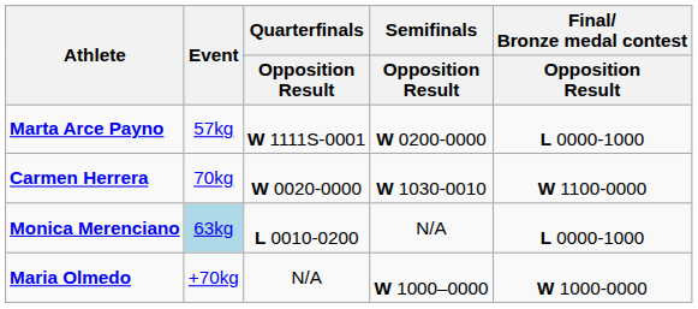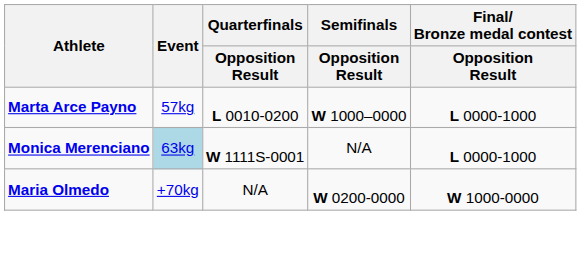 <table class=wikitable style="font-size:90%">
 <tr>
 <th rowspan="2">Athlete</th>
 <th rowspan="2">Event</th>
 <th>Quarterfinals</th>
 <th>Semifinals</th>
 <th>Final/<br>Bronze medal contest</th>
 </tr>
 <tr>
 <th>Opposition<br>Result</th>
 <th>Opposition<br>Result</th>
 <th>Opposition<br>Result</th>
 </tr>
 <tr>
 <td><strong><a href='#'>Marta Arce Payno</a></strong></td>
 <td style="text-align:center;"><a href='#'>57kg</a></td>
-<td style="text-align:center;"><br> <strong>W</strong> 1111S-0001</td>
-<td style="text-align:center;"><br> <strong>W</strong> 0200-0000</td>
+<td style="text-align:center;"><br> <strong>L</strong> 0010-0200</td>
+<td style="text-align:center;"><br> <strong>W</strong> 1000–0000</td>
 <td style="text-align:center;"><br> <strong>L</strong> 0000-1000 </td>
-</tr>
-<tr>
-<td><strong><a href='#'>Carmen Herrera</a></strong></td>
-<td style="text-align:center;"><a href='#'>70kg</a></td>
-<td style="text-align:center;"><br> <strong>W</strong> 0020-0000</td>
-<td style="text-align:center;"><br> <strong>W</strong> 1030-0010</td>
-<td style="text-align:center;"><br> <strong>W</strong> 1100-0000 </td>
 </tr>
 <tr>
 <td><strong><a href='#'>Monica Merenciano</a></strong></td>
 <td style="background: lightblue; text-align:center;"><a href='#'>63kg</a></td>
-<td style="text-align:center;"><br> <strong>L</strong> 0010-0200</td>
+<td style="text-align:center;"><br> <strong>W</strong> 1111S-0001</td>
 <td style="text-align:center;">N/A</td>
 <td style="text-align:center;"><br> <strong>L</strong> 0000-1000 </td>
 </tr>
 <tr>
 <td><strong><a href='#'>Maria Olmedo</a></strong></td>
 <td style="text-align;center;"><a href='#'>+70kg</a></td>
 <td style="text-align:center;">N/A</td>
-<td style="text-align:center;"><br> <strong>W</strong> 1000–0000</td>
+<td style="text-align:center;"><br> <strong>W</strong> 0200-0000</td>
 <td style="text-align:center;"><br> <strong>W</strong> 1000-0000 </td>
 </tr>
 </table>
